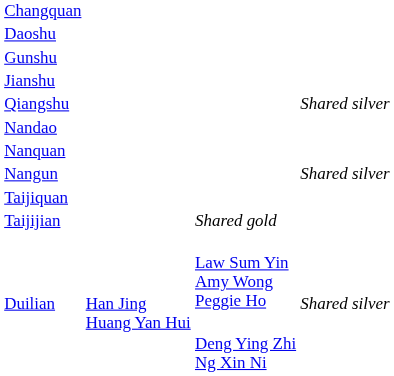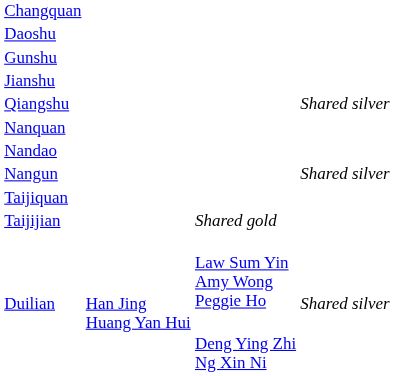 <table>
 <tr>
 <td><a href='#'>Changquan</a></td>
 <td></td>
 <td></td>
 <td></td>
 </tr>
 <tr>
 <td><a href='#'>Daoshu</a></td>
 <td></td>
 <td></td>
 <td></td>
 </tr>
 <tr>
 <td><a href='#'>Gunshu</a></td>
 <td></td>
 <td></td>
 <td></td>
 </tr>
 <tr>
 <td><a href='#'>Jianshu</a></td>
 <td></td>
 <td></td>
 <td></td>
 </tr>
 <tr>
 <td rowspan=2><a href='#'>Qiangshu</a></td>
 <td rowspan=2></td>
 <td></td>
 <td rowspan=2><em>Shared silver</em></td>
 </tr>
 <tr>
 <td></td>
 </tr>
 <tr>
-<td><a href='#'>Nandao</a></td>
+<td><a href='#'>Nanquan</a></td>
 <td></td>
 <td></td>
 <td></td>
 </tr>
 <tr>
-<td><a href='#'>Nanquan</a></td>
+<td><a href='#'>Nandao</a></td>
 <td></td>
 <td></td>
 <td></td>
 </tr>
 <tr>
 <td rowspan=2><a href='#'>Nangun</a></td>
 <td rowspan=2></td>
 <td></td>
 <td rowspan=2><em>Shared silver</em></td>
 </tr>
 <tr>
 <td></td>
 </tr>
 <tr>
 <td><a href='#'>Taijiquan</a></td>
 <td></td>
 <td></td>
 <td></td>
 </tr>
 <tr>
 <td rowspan=2><a href='#'>Taijijian</a></td>
 <td></td>
 <td rowspan=2><em>Shared gold</em></td>
 <td rowspan=2></td>
 </tr>
 <tr>
 <td></td>
 </tr>
 <tr>
 <td rowspan=2><a href='#'>Duilian</a></td>
 <td rowspan=2><br><a href='#'>Han Jing</a><br><a href='#'>Huang Yan Hui</a></td>
 <td><br><a href='#'>Law Sum Yin</a><br><a href='#'>Amy Wong</a><br><a href='#'>Peggie Ho</a></td>
 <td rowspan=2><em>Shared silver</em></td>
 </tr>
 <tr>
 <td><br><a href='#'>Deng Ying Zhi</a><br><a href='#'>Ng Xin Ni</a></td>
 </tr>
 </table>
